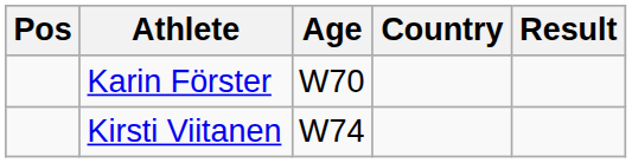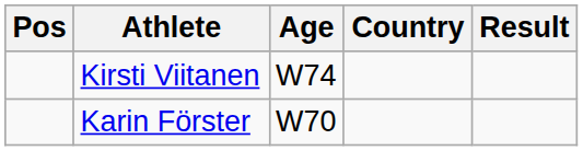 <table class="wikitable"  style="text-align:center; width:50%;">
 <tr>
 <th>Pos</th>
 <th>Athlete</th>
 <th>Age</th>
 <th>Country</th>
 <th>Result</th>
 </tr>
 <tr>
 <td align=center></td>
+<td align=left><a href='#'>Kirsti Viitanen</a></td>
+<td align=left>W74</td>
+<td align=left></td>
+<td></td>
+</tr>
+<tr>
+<td align=center></td>
 <td align=left><a href='#'>Karin Förster</a></td>
 <td align=left>W70</td>
 <td align=left></td>
 <td></td>
 </tr>
-<tr>
-<td align=center></td>
-<td align=left><a href='#'>Kirsti Viitanen</a></td>
-<td align=left>W74</td>
-<td align=left></td>
-<td></td>
-</tr>
 </table>
